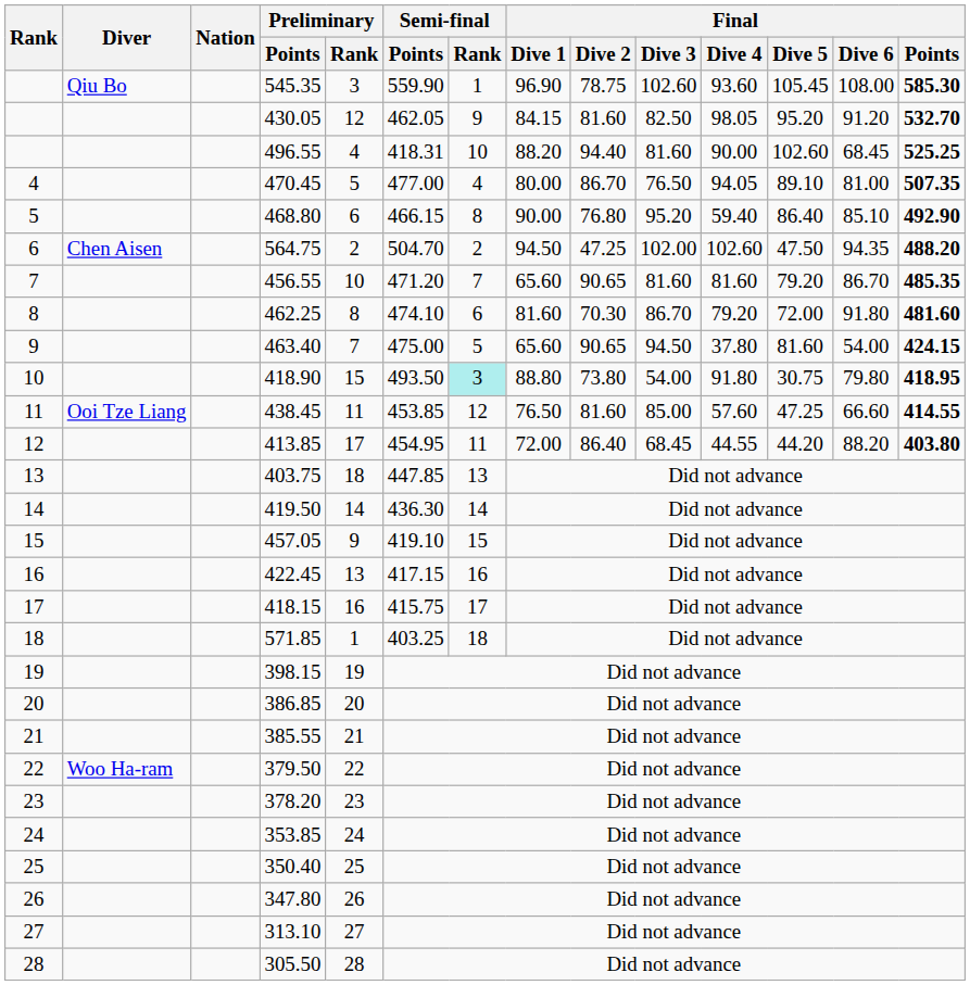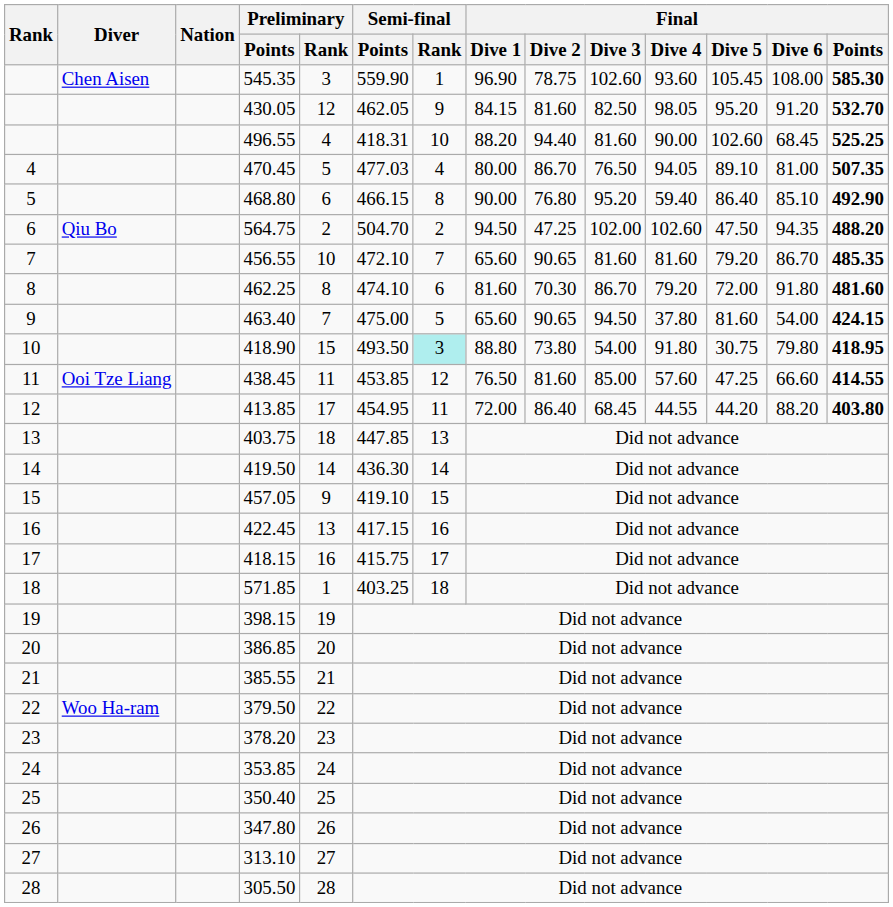 <table class="wikitable sortable" style="text-align:center">
 <tr>
 <th rowspan="2" data-sort-type=number>Rank</th>
 <th rowspan="2">Diver</th>
 <th rowspan="2">Nation</th>
 <th colspan="2">Preliminary</th>
 <th colspan="2">Semi-final</th>
 <th colspan="7">Final</th>
 </tr>
 <tr>
 <th>Points</th>
 <th>Rank</th>
 <th>Points</th>
 <th>Rank</th>
 <th>Dive 1</th>
 <th>Dive 2</th>
 <th>Dive 3</th>
 <th>Dive 4</th>
 <th>Dive 5</th>
 <th>Dive 6</th>
 <th>Points</th>
 </tr>
 <tr>
 <td></td>
-<td align=left><a href='#'>Qiu Bo</a></td>
+<td align=left><a href='#'>Chen Aisen</a></td>
 <td align=left></td>
 <td>545.35</td>
 <td>3</td>
 <td>559.90</td>
 <td>1</td>
 <td>96.90</td>
 <td>78.75</td>
 <td>102.60</td>
 <td>93.60</td>
 <td>105.45</td>
 <td>108.00</td>
 <td><strong>585.30</strong></td>
 </tr>
 <tr>
 <td></td>
 <td align=left></td>
 <td align=left></td>
 <td>430.05</td>
 <td>12</td>
 <td>462.05</td>
 <td>9</td>
 <td>84.15</td>
 <td>81.60</td>
 <td>82.50</td>
 <td>98.05</td>
 <td>95.20</td>
 <td>91.20</td>
 <td><strong>532.70</strong></td>
 </tr>
 <tr>
 <td></td>
 <td align=left></td>
 <td align=left></td>
 <td>496.55</td>
 <td>4</td>
 <td>418.31</td>
 <td>10</td>
 <td>88.20</td>
 <td>94.40</td>
 <td>81.60</td>
 <td>90.00</td>
 <td>102.60</td>
 <td>68.45</td>
 <td><strong>525.25</strong></td>
 </tr>
 <tr>
 <td>4</td>
 <td align=left></td>
 <td align=left></td>
 <td>470.45</td>
 <td>5</td>
-<td>477.00</td>
+<td>477.03</td>
 <td>4</td>
 <td>80.00</td>
 <td>86.70</td>
 <td>76.50</td>
 <td>94.05</td>
 <td>89.10</td>
 <td>81.00</td>
 <td><strong>507.35</strong></td>
 </tr>
 <tr>
 <td>5</td>
 <td align=left></td>
 <td align=left></td>
 <td>468.80</td>
 <td>6</td>
 <td>466.15</td>
 <td>8</td>
 <td>90.00</td>
 <td>76.80</td>
 <td>95.20</td>
 <td>59.40</td>
 <td>86.40</td>
 <td>85.10</td>
 <td><strong>492.90</strong></td>
 </tr>
 <tr>
 <td>6</td>
-<td align=left><a href='#'>Chen Aisen</a></td>
+<td align=left><a href='#'>Qiu Bo</a></td>
 <td align=left></td>
 <td>564.75</td>
 <td>2</td>
 <td>504.70</td>
 <td>2</td>
 <td>94.50</td>
 <td>47.25</td>
 <td>102.00</td>
 <td>102.60</td>
 <td>47.50</td>
 <td>94.35</td>
 <td><strong>488.20</strong></td>
 </tr>
 <tr>
 <td>7</td>
 <td align=left></td>
 <td align=left></td>
 <td>456.55</td>
 <td>10</td>
-<td>471.20</td>
+<td>472.10</td>
 <td>7</td>
 <td>65.60</td>
 <td>90.65</td>
 <td>81.60</td>
 <td>81.60</td>
 <td>79.20</td>
 <td>86.70</td>
 <td><strong>485.35</strong></td>
 </tr>
 <tr>
 <td>8</td>
 <td align=left></td>
 <td align=left></td>
 <td>462.25</td>
 <td>8</td>
 <td>474.10</td>
 <td>6</td>
 <td>81.60</td>
 <td>70.30</td>
 <td>86.70</td>
 <td>79.20</td>
 <td>72.00</td>
 <td>91.80</td>
 <td><strong>481.60</strong></td>
 </tr>
 <tr>
 <td>9</td>
 <td align=left></td>
 <td align=left></td>
 <td>463.40</td>
 <td>7</td>
 <td>475.00</td>
 <td>5</td>
 <td>65.60</td>
 <td>90.65</td>
 <td>94.50</td>
 <td>37.80</td>
 <td>81.60</td>
 <td>54.00</td>
 <td><strong>424.15</strong></td>
 </tr>
 <tr>
 <td>10</td>
 <td align=left></td>
 <td align=left></td>
 <td>418.90</td>
 <td>15</td>
 <td>493.50</td>
 <td style="background: paleturquoise;">3</td>
 <td>88.80</td>
 <td>73.80</td>
 <td>54.00</td>
 <td>91.80</td>
 <td>30.75</td>
 <td>79.80</td>
 <td><strong>418.95</strong></td>
 </tr>
 <tr>
 <td>11</td>
 <td align=left><a href='#'>Ooi Tze Liang</a></td>
 <td align=left></td>
 <td>438.45</td>
 <td>11</td>
 <td>453.85</td>
 <td>12</td>
 <td>76.50</td>
 <td>81.60</td>
 <td>85.00</td>
 <td>57.60</td>
 <td>47.25</td>
 <td>66.60</td>
 <td><strong>414.55</strong></td>
 </tr>
 <tr>
 <td>12</td>
 <td align=left></td>
 <td align=left></td>
 <td>413.85</td>
 <td>17</td>
 <td>454.95</td>
 <td>11</td>
 <td>72.00</td>
 <td>86.40</td>
 <td>68.45</td>
 <td>44.55</td>
 <td>44.20</td>
 <td>88.20</td>
 <td><strong>403.80</strong></td>
 </tr>
 <tr>
 <td>13</td>
 <td align=left></td>
 <td align=left></td>
 <td>403.75</td>
 <td>18</td>
 <td>447.85</td>
 <td>13</td>
 <td colspan="7">Did not advance</td>
 </tr>
 <tr>
 <td>14</td>
 <td align=left></td>
 <td align=left></td>
 <td>419.50</td>
 <td>14</td>
 <td>436.30</td>
 <td>14</td>
 <td colspan="7">Did not advance</td>
 </tr>
 <tr>
 <td>15</td>
 <td align=left></td>
 <td align=left></td>
 <td>457.05</td>
 <td>9</td>
 <td>419.10</td>
 <td>15</td>
 <td colspan="7">Did not advance</td>
 </tr>
 <tr>
 <td>16</td>
 <td align=left></td>
 <td align=left></td>
 <td>422.45</td>
 <td>13</td>
 <td>417.15</td>
 <td>16</td>
 <td colspan="7">Did not advance</td>
 </tr>
 <tr>
 <td>17</td>
 <td align=left></td>
 <td align=left></td>
 <td>418.15</td>
 <td>16</td>
 <td>415.75</td>
 <td>17</td>
 <td colspan="7">Did not advance</td>
 </tr>
 <tr>
 <td>18</td>
 <td align=left></td>
 <td align=left></td>
 <td>571.85</td>
 <td>1</td>
 <td>403.25</td>
 <td>18</td>
 <td colspan="7">Did not advance</td>
 </tr>
 <tr>
 <td>19</td>
 <td align=left></td>
 <td align=left></td>
 <td>398.15</td>
 <td>19</td>
 <td colspan="9">Did not advance</td>
 </tr>
 <tr>
 <td>20</td>
 <td align=left></td>
 <td align=left></td>
 <td>386.85</td>
 <td>20</td>
 <td colspan="9">Did not advance</td>
 </tr>
 <tr>
 <td>21</td>
 <td align=left></td>
 <td align=left></td>
 <td>385.55</td>
 <td>21</td>
 <td colspan="9">Did not advance</td>
 </tr>
 <tr>
 <td>22</td>
 <td align=left><a href='#'>Woo Ha-ram</a></td>
 <td align=left></td>
 <td>379.50</td>
 <td>22</td>
 <td colspan="9">Did not advance</td>
 </tr>
 <tr>
 <td>23</td>
 <td align=left></td>
 <td align=left></td>
 <td>378.20</td>
 <td>23</td>
 <td colspan="9">Did not advance</td>
 </tr>
 <tr>
 <td>24</td>
 <td align=left></td>
 <td align=left></td>
 <td>353.85</td>
 <td>24</td>
 <td colspan="9">Did not advance</td>
 </tr>
 <tr>
 <td>25</td>
 <td align=left></td>
 <td align=left></td>
 <td>350.40</td>
 <td>25</td>
 <td colspan="9">Did not advance</td>
 </tr>
 <tr>
 <td>26</td>
 <td align=left></td>
 <td align=left></td>
 <td>347.80</td>
 <td>26</td>
 <td colspan="9">Did not advance</td>
 </tr>
 <tr>
 <td>27</td>
 <td align=left></td>
 <td align=left></td>
 <td>313.10</td>
 <td>27</td>
 <td colspan="9">Did not advance</td>
 </tr>
 <tr>
 <td>28</td>
 <td align=left></td>
 <td align=left></td>
 <td>305.50</td>
 <td>28</td>
 <td colspan="9">Did not advance</td>
 </tr>
 </table>
